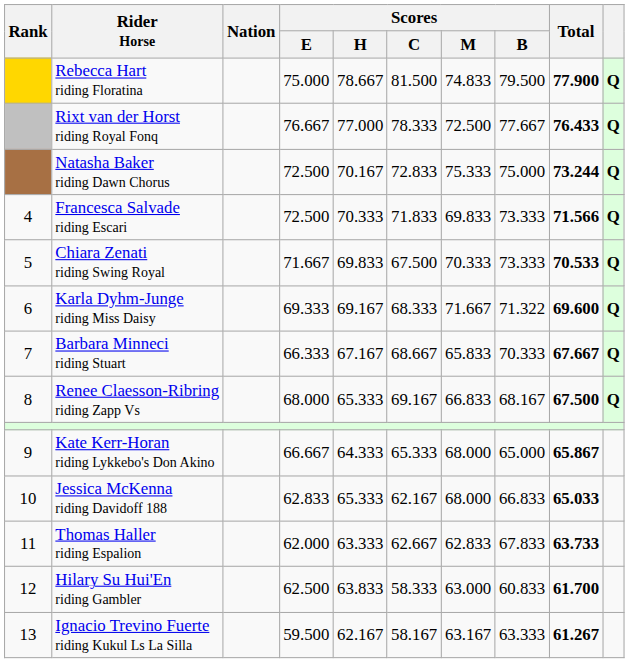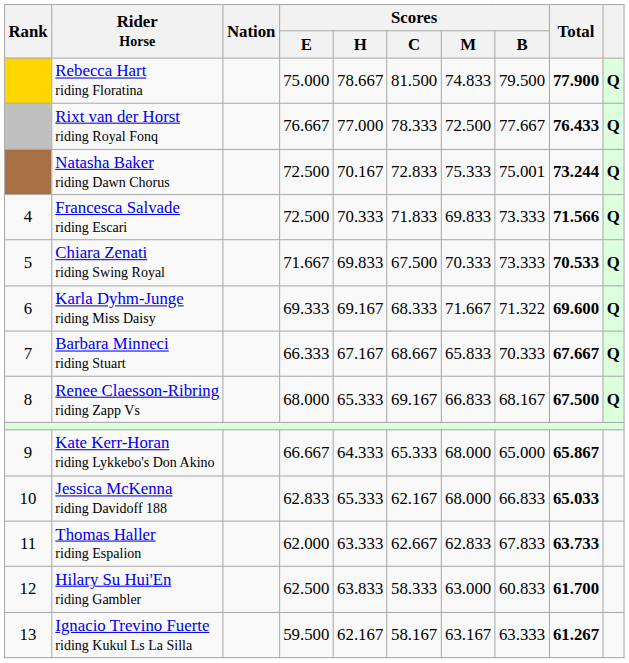 <table class="wikitable sortable" style="text-align:center">
 <tr>
 <th rowspan="2">Rank</th>
 <th rowspan="2">Rider <br><small>Horse</small></th>
 <th rowspan="2">Nation</th>
 <th colspan="5">Scores</th>
 <th rowspan="2">Total</th>
 <th rowspan="2"></th>
 </tr>
 <tr>
 <th>E</th>
 <th>H</th>
 <th>C</th>
 <th>M</th>
 <th>B</th>
 </tr>
 <tr>
 <td bgcolor=gold></td>
 <td align=left><a href='#'>Rebecca Hart</a> <br> <small>riding Floratina</small></td>
 <td align="left"></td>
 <td>75.000</td>
 <td>78.667</td>
 <td>81.500</td>
 <td>74.833</td>
 <td>79.500</td>
 <td><strong>77.900</strong></td>
 <td bgcolor=ddffdd><strong>Q</strong></td>
 </tr>
 <tr>
 <td bgcolor=silver></td>
 <td align=left><a href='#'>Rixt van der Horst</a> <br> <small>riding Royal Fonq</small></td>
 <td align="left"></td>
 <td>76.667</td>
 <td>77.000</td>
 <td>78.333</td>
 <td>72.500</td>
 <td>77.667</td>
 <td><strong>76.433</strong></td>
 <td bgcolor=ddffdd><strong>Q</strong></td>
 </tr>
 <tr>
 <td bgcolor=A77044></td>
 <td align="left"><a href='#'>Natasha Baker</a> <br> <small>riding Dawn Chorus</small></td>
 <td align="left"></td>
 <td>72.500</td>
 <td>70.167</td>
 <td>72.833</td>
 <td>75.333</td>
-<td>75.000</td>
+<td>75.001</td>
 <td><strong>73.244</strong></td>
 <td bgcolor=ddffdd><strong>Q</strong></td>
 </tr>
 <tr>
 <td>4</td>
 <td align=left><a href='#'>Francesca Salvade</a> <br> <small>riding Escari</small></td>
 <td align="left"></td>
 <td>72.500</td>
 <td>70.333</td>
 <td>71.833</td>
 <td>69.833</td>
 <td>73.333</td>
 <td><strong>71.566</strong></td>
 <td bgcolor=ddffdd><strong>Q</strong></td>
 </tr>
 <tr>
 <td>5</td>
 <td align=left><a href='#'>Chiara Zenati</a> <br> <small>riding Swing Royal</small></td>
 <td align="left"></td>
 <td>71.667</td>
 <td>69.833</td>
 <td>67.500</td>
 <td>70.333</td>
 <td>73.333</td>
 <td><strong>70.533</strong></td>
 <td bgcolor=ddffdd><strong>Q</strong></td>
 </tr>
 <tr>
 <td>6</td>
 <td align=left><a href='#'>Karla Dyhm-Junge</a> <br> <small>riding Miss Daisy</small></td>
 <td align="left"></td>
 <td>69.333</td>
 <td>69.167</td>
 <td>68.333</td>
 <td>71.667</td>
 <td>71.322</td>
 <td><strong>69.600</strong></td>
 <td bgcolor=ddffdd><strong>Q</strong></td>
 </tr>
 <tr>
 <td>7</td>
 <td align=left><a href='#'>Barbara Minneci</a> <br> <small>riding Stuart</small></td>
 <td align="left"></td>
 <td>66.333</td>
 <td>67.167</td>
 <td>68.667</td>
 <td>65.833</td>
 <td>70.333</td>
 <td><strong>67.667</strong></td>
 <td bgcolor=ddffdd><strong>Q</strong></td>
 </tr>
 <tr>
 <td>8</td>
 <td align=left><a href='#'>Renee Claesson-Ribring</a> <br> <small>riding Zapp Vs</small></td>
 <td align="left"></td>
 <td>68.000</td>
 <td>65.333</td>
 <td>69.167</td>
 <td>66.833</td>
 <td>68.167</td>
 <td><strong>67.500</strong></td>
 <td bgcolor=ddffdd><strong>Q</strong></td>
 </tr>
 <tr bgcolor=ddffdd>
 <td colspan="10"></td>
 </tr>
 <tr>
 <td>9</td>
 <td align="left"><a href='#'>Kate Kerr-Horan</a> <br> <small>riding Lykkebo's Don Akino</small></td>
 <td align="left"></td>
 <td>66.667</td>
 <td>64.333</td>
 <td>65.333</td>
 <td>68.000</td>
 <td>65.000</td>
 <td><strong>65.867</strong></td>
 <td></td>
 </tr>
 <tr>
 <td>10</td>
 <td align="left"><a href='#'>Jessica McKenna</a> <br> <small>riding Davidoff 188</small></td>
 <td align="left"></td>
 <td>62.833</td>
 <td>65.333</td>
 <td>62.167</td>
 <td>68.000</td>
 <td>66.833</td>
 <td><strong>65.033</strong></td>
 <td></td>
 </tr>
 <tr>
 <td>11</td>
 <td align="left"><a href='#'>Thomas Haller</a> <br> <small>riding Espalion</small></td>
 <td align="left"></td>
 <td>62.000</td>
 <td>63.333</td>
 <td>62.667</td>
 <td>62.833</td>
 <td>67.833</td>
 <td><strong>63.733</strong></td>
 <td></td>
 </tr>
 <tr>
 <td>12</td>
 <td align="left"><a href='#'>Hilary Su Hui'En</a> <br> <small>riding Gambler</small></td>
 <td align="left"></td>
 <td>62.500</td>
 <td>63.833</td>
 <td>58.333</td>
 <td>63.000</td>
 <td>60.833</td>
 <td><strong>61.700</strong></td>
 <td></td>
 </tr>
 <tr>
 <td>13</td>
 <td align="left"><a href='#'>Ignacio Trevino Fuerte</a> <br> <small>riding Kukul Ls La Silla</small></td>
 <td align="left"></td>
 <td>59.500</td>
 <td>62.167</td>
 <td>58.167</td>
 <td>63.167</td>
 <td>63.333</td>
 <td><strong>61.267</strong></td>
 <td></td>
 </tr>
 </table>
